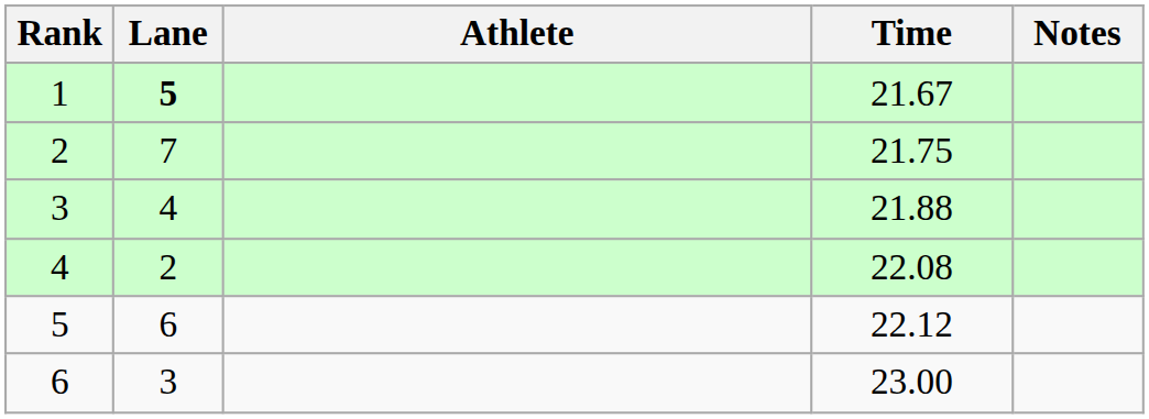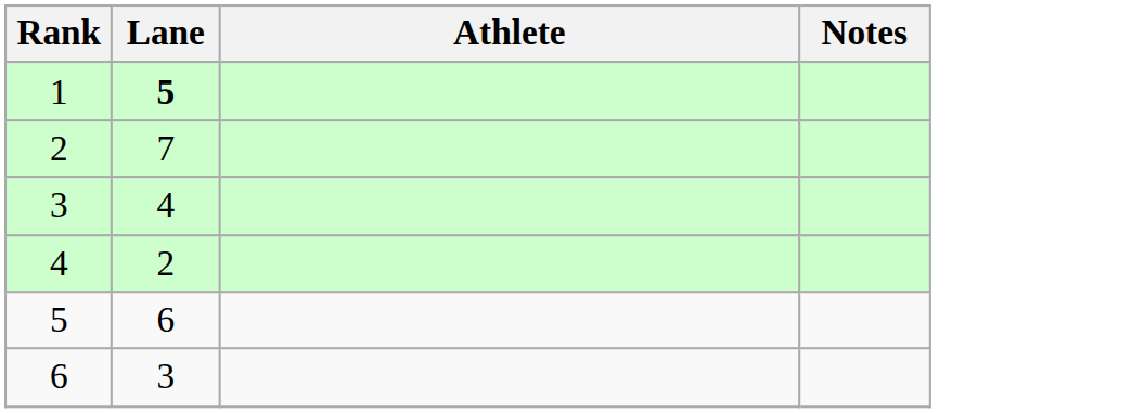 <table class="wikitable sortable" style="text-align:center">
 <tr>
 <th width=40>Rank</th>
 <th width=40>Lane</th>
 <th width=250>Athlete</th>
-<th width=80>Time</th>
 <th width=50>Notes</th>
 </tr>
 <tr bgcolor=ccffcc>
 <td>1</td>
 <td><strong>5</strong></td>
 <td align=left></td>
-<td>21.67</td>
 <td></td>
 </tr>
 <tr bgcolor=ccffcc>
 <td>2</td>
 <td>7</td>
 <td align=left></td>
-<td>21.75</td>
 <td></td>
 </tr>
 <tr bgcolor=ccffcc>
 <td>3</td>
 <td>4</td>
 <td align=left></td>
-<td>21.88</td>
 <td></td>
 </tr>
 <tr bgcolor=ccffcc>
 <td>4</td>
 <td>2</td>
 <td align=left></td>
-<td>22.08</td>
 <td></td>
 </tr>
 <tr>
 <td>5</td>
 <td>6</td>
 <td align=left></td>
-<td>22.12</td>
 <td></td>
 </tr>
 <tr>
 <td>6</td>
 <td>3</td>
 <td align=left></td>
-<td>23.00</td>
 <td></td>
 </tr>
 </table>
